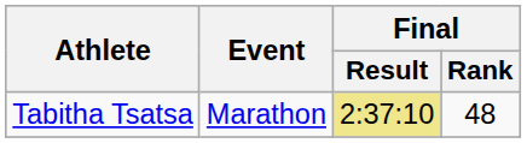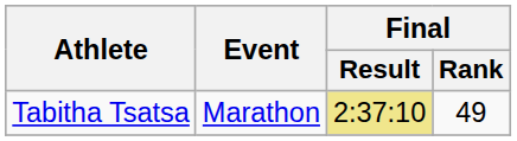 <table class=wikitable style="font-size:90%">
 <tr>
 <th rowspan="2">Athlete</th>
 <th rowspan="2">Event</th>
 <th colspan="2">Final</th>
 </tr>
 <tr style="font-size:95%">
 <th>Result</th>
 <th>Rank</th>
 </tr>
 <tr align=center>
 <td align=left><a href='#'>Tabitha Tsatsa</a></td>
 <td align=left><a href='#'>Marathon</a></td>
 <td style="background: khaki;">2:37:10</td>
-<td>48</td>
+<td>49</td>
 </tr>
 </table>
